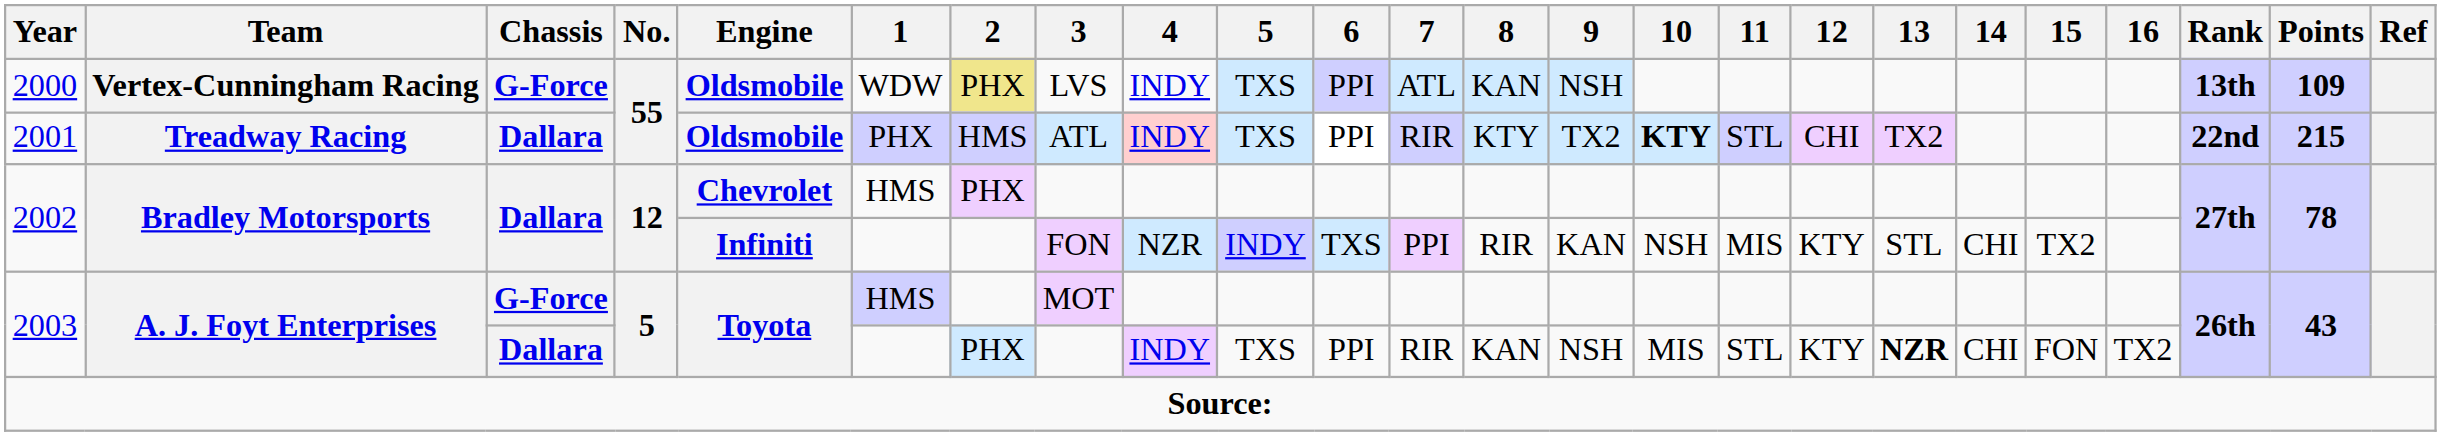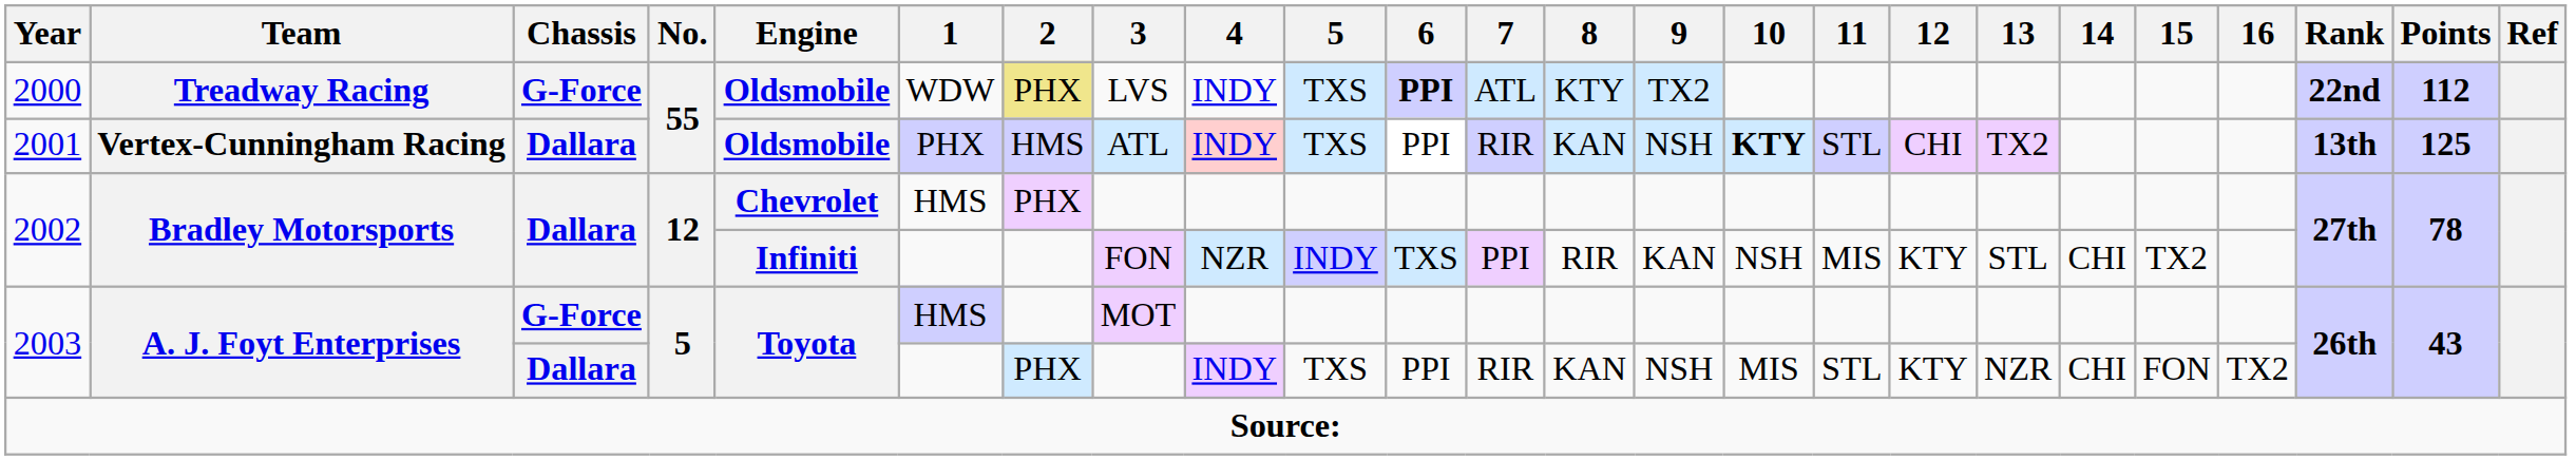 <table class="wikitable" style="text-align:center; font-size:90%">
 <tr>
 <th>Year</th>
 <th>Team</th>
 <th>Chassis</th>
 <th>No.</th>
 <th>Engine</th>
 <th>1</th>
 <th>2</th>
 <th>3</th>
 <th>4</th>
 <th>5</th>
 <th>6</th>
 <th>7</th>
 <th>8</th>
 <th>9</th>
 <th>10</th>
 <th>11</th>
 <th>12</th>
 <th>13</th>
 <th>14</th>
 <th>15</th>
 <th>16</th>
 <th>Rank</th>
 <th>Points</th>
 <th>Ref</th>
 </tr>
 <tr>
 <td><a href='#'>2000</a></td>
-<th>Vertex-Cunningham Racing</th>
+<th><a href='#'>Treadway Racing</a></th>
 <th><a href='#'>G-Force</a></th>
 <th rowspan=2>55</th>
 <th><a href='#'>Oldsmobile</a></th>
 <td>WDW</td>
 <td style="background: khaki;">PHX</td>
 <td>LVS</td>
 <td><a href='#'>INDY</a></td>
 <td style="background:#CFEAFF;">TXS<br></td>
-<td style="background:#CFCFFF;">PPI<br></td>
+<td style="background:#CFCFFF;"><strong>PPI<br></strong></td>
 <td style="background:#CFEAFF;">ATL<br></td>
-<td style="background:#CFEAFF;">KAN<br></td>
-<td style="background:#CFEAFF;">NSH<br></td>
+<td style="background:#CFEAFF;">KTY<br></td>
+<td style="background:#CFEAFF;">TX2<br></td>
 <td></td>
 <td></td>
 <td></td>
 <td></td>
 <td></td>
 <td></td>
 <td></td>
-<td style="background:#CFCFFF;"><strong>13th</strong></td>
-<td style="background:#CFCFFF;"><strong>109</strong></td>
+<td style="background:#CFCFFF;"><strong>22nd</strong></td>
+<td style="background:#CFCFFF;"><strong>112</strong></td>
 <th></th>
 </tr>
 <tr>
 <td><a href='#'>2001</a></td>
-<th><a href='#'>Treadway Racing</a></th>
+<th>Vertex-Cunningham Racing</th>
 <th><a href='#'>Dallara</a></th>
 <th><a href='#'>Oldsmobile</a></th>
 <td style="background:#CFCFFF;">PHX<br></td>
 <td style="background:#CFCFFF;">HMS<br></td>
 <td style="background:#CFEAFF;">ATL<br></td>
 <td style="background:#FFCFCF;"><a href='#'>INDY</a><br></td>
 <td style="background:#CFEAFF;">TXS<br></td>
 <td style="background:#FFFFFF;">PPI<br></td>
 <td style="background:#CFCFFF;">RIR<br></td>
-<td style="background:#CFEAFF;">KTY<br></td>
-<td style="background:#CFEAFF;">TX2<br></td>
+<td style="background:#CFEAFF;">KAN<br></td>
+<td style="background:#CFEAFF;">NSH<br></td>
 <td style="background:#CFEAFF;"><strong>KTY<br></strong></td>
 <td style="background:#CFCFFF;">STL<br></td>
 <td style="background:#EFCFFF;">CHI<br></td>
 <td style="background:#EFCFFF;">TX2<br></td>
 <td></td>
 <td></td>
 <td></td>
-<td style="background:#CFCFFF;"><strong>22nd</strong></td>
-<td style="background:#CFCFFF;"><strong>215</strong></td>
+<td style="background:#CFCFFF;"><strong>13th</strong></td>
+<td style="background:#CFCFFF;"><strong>125</strong></td>
 <th></th>
 </tr>
 <tr>
 <td rowspan="2"><a href='#'>2002</a></td>
 <th rowspan="2"><a href='#'>Bradley Motorsports</a></th>
 <th rowspan="2"><a href='#'>Dallara</a></th>
 <th rowspan=2>12</th>
 <th><a href='#'>Chevrolet</a></th>
 <td>HMS</td>
 <td style="background:#EFCFFF;">PHX<br></td>
 <td></td>
 <td></td>
 <td></td>
 <td></td>
 <td></td>
 <td></td>
 <td></td>
 <td></td>
 <td></td>
 <td></td>
 <td></td>
 <td></td>
 <td></td>
 <td></td>
 <td rowspan="2" style="background:#CFCFFF;"><strong>27th</strong></td>
 <td rowspan="2" style="background:#CFCFFF;"><strong>78</strong></td>
 <th rowspan="2"></th>
 </tr>
 <tr>
 <th><a href='#'>Infiniti</a></th>
 <td></td>
 <td></td>
 <td style="background:#EFCFFF;">FON<br></td>
 <td style="background:#CFEAFF;">NZR<br></td>
 <td style="background:#CFCFFF;"><a href='#'>INDY</a><br></td>
 <td style="background:#CFEAFF;">TXS<br></td>
 <td style="background:#EFCFFF;">PPI<br></td>
 <td>RIR</td>
 <td>KAN</td>
 <td>NSH</td>
 <td>MIS</td>
 <td>KTY</td>
 <td>STL</td>
 <td>CHI</td>
 <td>TX2</td>
 <td></td>
 </tr>
 <tr>
 <td rowspan="2"><a href='#'>2003</a></td>
 <th rowspan="2"><a href='#'>A. J. Foyt Enterprises</a></th>
 <th><a href='#'>G-Force</a></th>
 <th rowspan=2>5</th>
 <th rowspan="2"><a href='#'>Toyota</a></th>
 <td style="background:#CFCFFF;">HMS<br></td>
 <td></td>
 <td style="background:#EFCFFF;">MOT<br></td>
 <td></td>
 <td></td>
 <td></td>
 <td></td>
 <td></td>
 <td></td>
 <td></td>
 <td></td>
 <td></td>
 <td></td>
 <td></td>
 <td></td>
 <td></td>
 <td rowspan="2" style="background:#CFCFFF;"><strong>26th</strong></td>
 <td rowspan="2" style="background:#CFCFFF;"><strong>43</strong></td>
 <th rowspan="2"></th>
 </tr>
 <tr>
 <th><a href='#'>Dallara</a></th>
 <td></td>
 <td style="background:#CFEAFF;">PHX<br></td>
 <td></td>
 <td style="background:#EFCFFF;"><a href='#'>INDY</a><br></td>
 <td>TXS</td>
 <td>PPI</td>
 <td>RIR</td>
 <td>KAN</td>
 <td>NSH</td>
 <td>MIS</td>
 <td>STL</td>
 <td>KTY</td>
-<td><strong>NZR</strong></td>
+<td>NZR</td>
 <td>CHI</td>
 <td>FON</td>
 <td>TX2</td>
 </tr>
 <tr>
 <td colspan="24"><strong>Source:</strong></td>
 </tr>
 </table>
